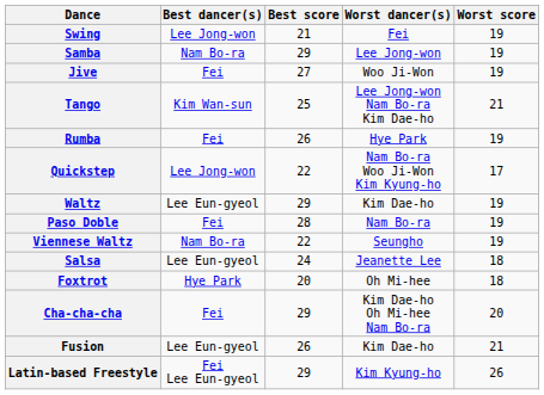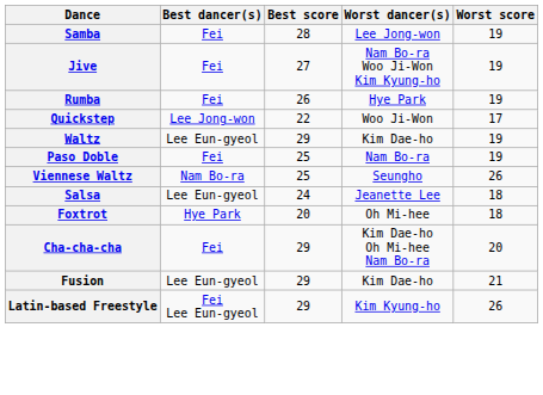 <table class="wikitable sortable" style="text-align:center;">
 <tr>
 <th>Dance</th>
 <th class="sortable">Best dancer(s)</th>
 <th>Best score</th>
 <th class="sortable">Worst dancer(s)</th>
 <th>Worst score</th>
 </tr>
 <tr>
-<th><a href='#'>Swing</a></th>
-<td><a href='#'>Lee Jong-won</a></td>
-<td>21</td>
+<th><a href='#'>Samba</a></th>
 <td><a href='#'>Fei</a></td>
-<td>19</td>
-</tr>
-<tr>
-<th><a href='#'>Samba</a></th>
-<td><a href='#'>Nam Bo-ra</a></td>
-<td>29</td>
+<td>28</td>
 <td><a href='#'>Lee Jong-won</a></td>
 <td>19</td>
 </tr>
 <tr>
 <th><a href='#'>Jive</a></th>
 <td><a href='#'>Fei</a></td>
 <td>27</td>
-<td>Woo Ji-Won</td>
+<td><a href='#'>Nam Bo-ra</a><br>Woo Ji-Won<br><a href='#'>Kim Kyung-ho</a></td>
 <td>19</td>
-</tr>
-<tr>
-<th><a href='#'>Tango</a></th>
-<td><a href='#'>Kim Wan-sun</a></td>
-<td>25</td>
-<td><a href='#'>Lee Jong-won</a><br><a href='#'>Nam Bo-ra</a><br>Kim Dae-ho</td>
-<td>21</td>
 </tr>
 <tr>
 <th><a href='#'>Rumba</a></th>
 <td><a href='#'>Fei</a></td>
 <td>26</td>
 <td><a href='#'>Hye Park</a></td>
 <td>19</td>
 </tr>
 <tr>
 <th><a href='#'>Quickstep</a></th>
 <td><a href='#'>Lee Jong-won</a></td>
 <td>22</td>
-<td><a href='#'>Nam Bo-ra</a><br>Woo Ji-Won<br><a href='#'>Kim Kyung-ho</a></td>
+<td>Woo Ji-Won</td>
 <td>17</td>
 </tr>
 <tr>
 <th><a href='#'>Waltz</a></th>
 <td>Lee Eun-gyeol</td>
 <td>29</td>
 <td>Kim Dae-ho</td>
 <td>19</td>
 </tr>
 <tr>
 <th><a href='#'>Paso Doble</a></th>
 <td><a href='#'>Fei</a></td>
-<td>28</td>
+<td>25</td>
 <td><a href='#'>Nam Bo-ra</a></td>
 <td>19</td>
 </tr>
 <tr>
 <th><a href='#'>Viennese Waltz</a></th>
 <td><a href='#'>Nam Bo-ra</a></td>
-<td>22</td>
+<td>25</td>
 <td><a href='#'>Seungho</a></td>
-<td>19</td>
+<td>26</td>
 </tr>
 <tr>
 <th><a href='#'>Salsa</a></th>
 <td>Lee Eun-gyeol</td>
 <td>24</td>
 <td><a href='#'>Jeanette Lee</a></td>
 <td>18</td>
 </tr>
 <tr>
 <th><a href='#'>Foxtrot</a></th>
 <td><a href='#'>Hye Park</a></td>
 <td>20</td>
 <td>Oh Mi-hee</td>
 <td>18</td>
 </tr>
 <tr>
 <th><a href='#'>Cha-cha-cha</a></th>
 <td><a href='#'>Fei</a></td>
 <td>29</td>
 <td>Kim Dae-ho<br>Oh Mi-hee<br><a href='#'>Nam Bo-ra</a></td>
 <td>20</td>
 </tr>
 <tr>
 <th>Fusion</th>
 <td>Lee Eun-gyeol</td>
-<td>26</td>
+<td>29</td>
 <td>Kim Dae-ho</td>
 <td>21</td>
 </tr>
 <tr>
 <th>Latin-based Freestyle</th>
 <td><a href='#'>Fei</a><br>Lee Eun-gyeol</td>
 <td>29</td>
 <td><a href='#'>Kim Kyung-ho</a></td>
 <td>26</td>
 </tr>
 </table>
